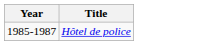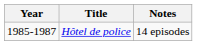 <table class="wikitable">
 <tr>
 <th>Year</th>
 <th>Title</th>
+<th>Notes</th>
 </tr>
 <tr>
 <td>1985-1987</td>
 <td><em><a href='#'>Hôtel de police</a></em></td>
+<td>14 episodes</td>
 </tr>
 </table>
